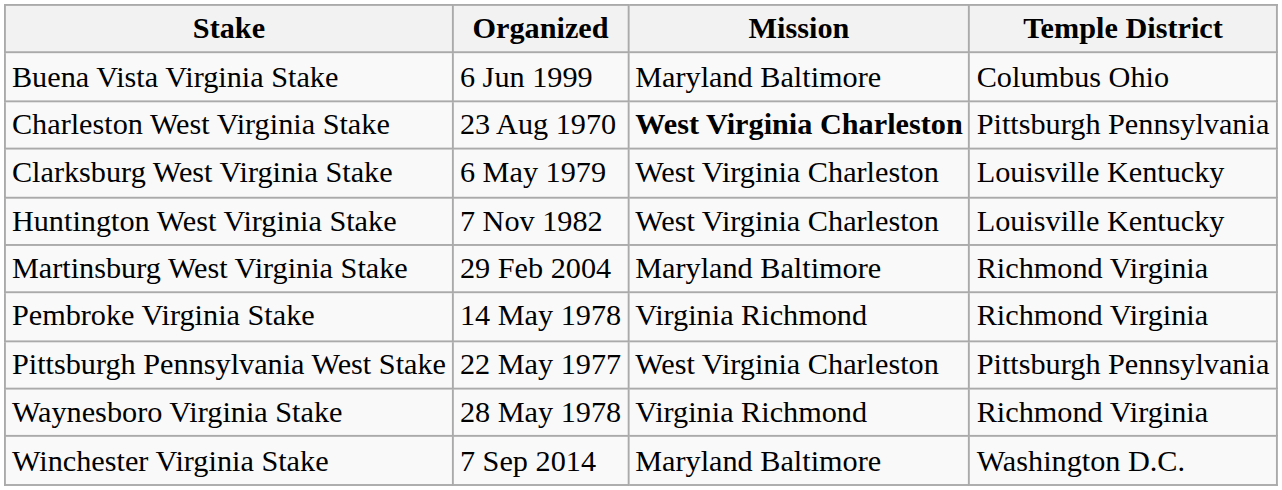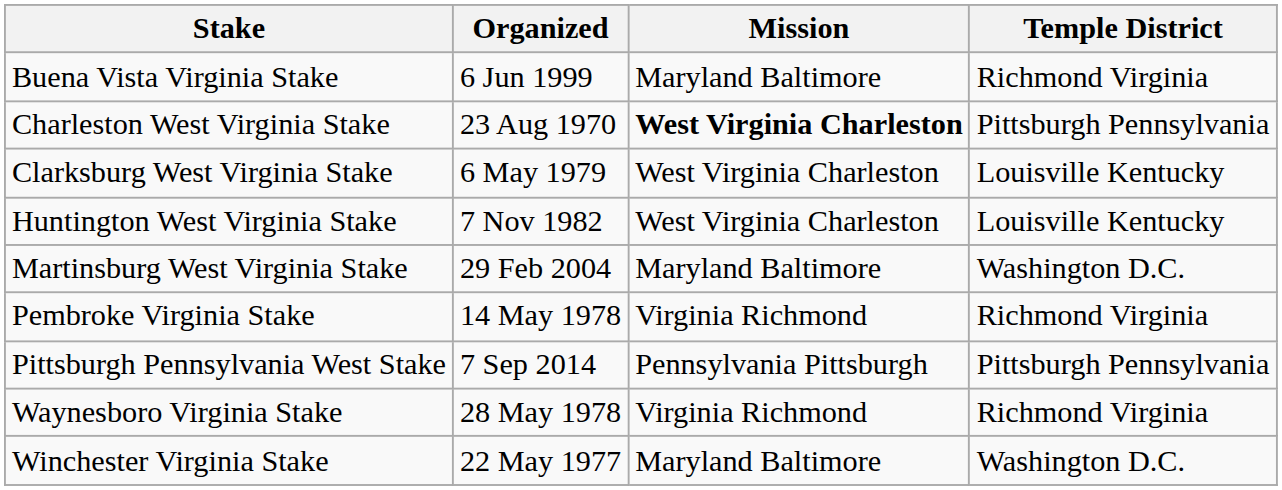 <table class="wikitable sortable mw-collapsible">
 <tr>
 <th>Stake</th>
 <th data-sort-type=date>Organized</th>
 <th>Mission</th>
 <th>Temple District</th>
 </tr>
 <tr>
 <td>Buena Vista Virginia Stake</td>
 <td>6 Jun 1999</td>
 <td>Maryland Baltimore</td>
-<td>Columbus Ohio</td>
+<td>Richmond Virginia</td>
 </tr>
 <tr>
 <td>Charleston West Virginia Stake</td>
 <td>23 Aug 1970</td>
 <td><strong>West Virginia Charleston</strong></td>
 <td>Pittsburgh Pennsylvania</td>
 </tr>
 <tr>
 <td>Clarksburg West Virginia Stake</td>
 <td>6 May 1979</td>
 <td>West Virginia Charleston</td>
 <td>Louisville Kentucky</td>
 </tr>
 <tr>
 <td>Huntington West Virginia Stake</td>
 <td>7 Nov 1982</td>
 <td>West Virginia Charleston</td>
 <td>Louisville Kentucky</td>
 </tr>
 <tr>
 <td>Martinsburg West Virginia Stake</td>
 <td>29 Feb 2004</td>
 <td>Maryland Baltimore</td>
-<td>Richmond Virginia</td>
+<td>Washington D.C.</td>
 </tr>
 <tr>
 <td>Pembroke Virginia Stake</td>
 <td>14 May 1978</td>
 <td>Virginia Richmond</td>
 <td>Richmond Virginia</td>
 </tr>
 <tr>
 <td>Pittsburgh Pennsylvania West Stake</td>
-<td>22 May 1977</td>
-<td>West Virginia Charleston</td>
+<td>7 Sep 2014</td>
+<td>Pennsylvania Pittsburgh</td>
 <td>Pittsburgh Pennsylvania</td>
 </tr>
 <tr>
 <td>Waynesboro Virginia Stake</td>
 <td>28 May 1978</td>
 <td>Virginia Richmond</td>
 <td>Richmond Virginia</td>
 </tr>
 <tr>
 <td>Winchester Virginia Stake</td>
-<td>7 Sep 2014</td>
+<td>22 May 1977</td>
 <td>Maryland Baltimore</td>
 <td>Washington D.C.</td>
 </tr>
 </table>
